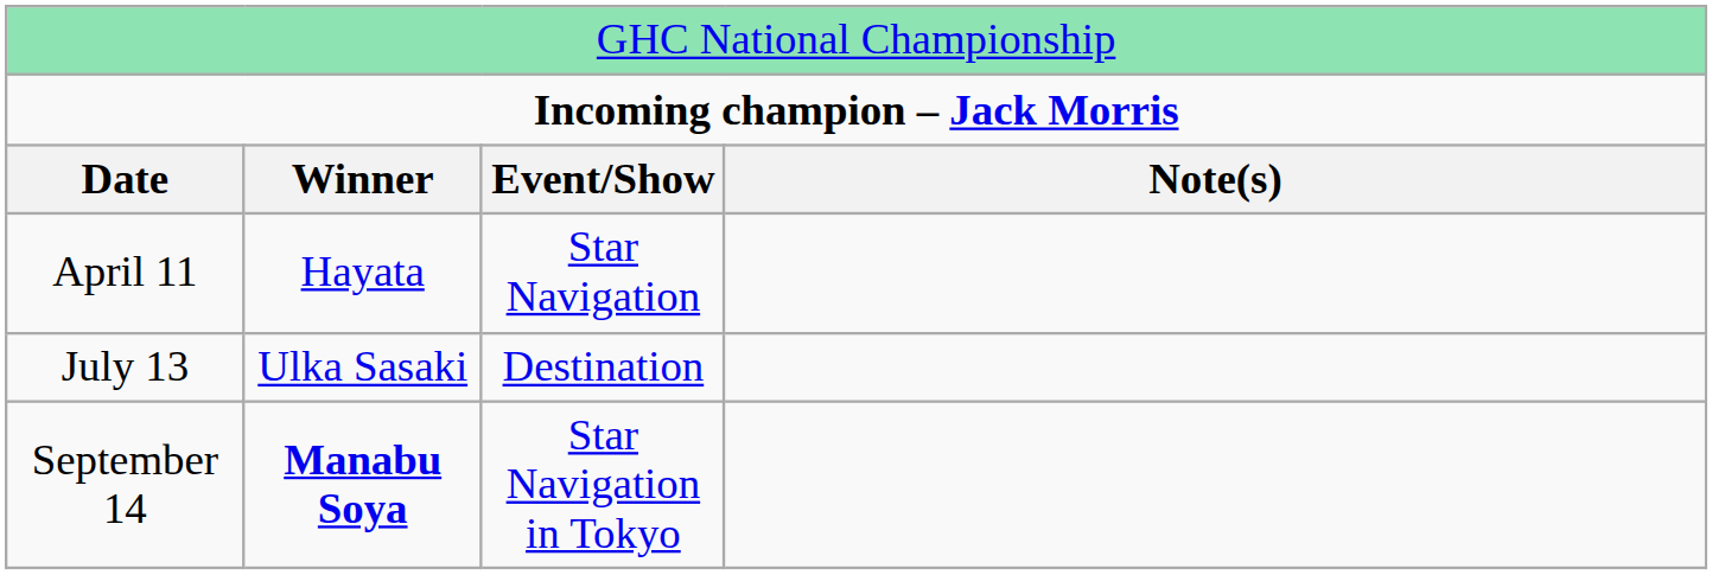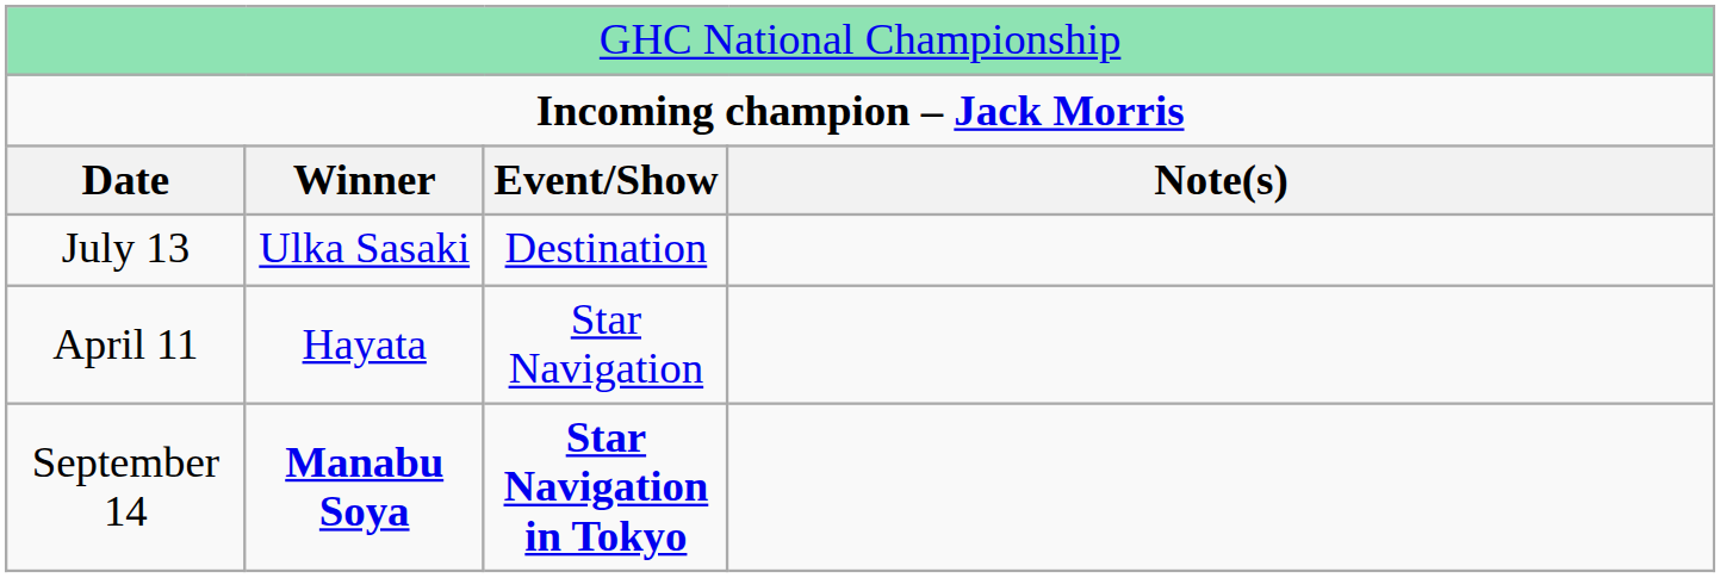 <table class="wikitable" style="text-align:center; width:100%;">
 <tr style="background:#8ee3b3;">
 <td colspan="4" style="text-align: center;"><a href='#'>GHC National Championship</a></td>
 </tr>
 <tr>
 <td colspan="4" style="text-align: center;"><strong>Incoming champion – <a href='#'>Jack Morris</a></strong></td>
 </tr>
 <tr>
 <th width=14%>Date</th>
 <th width=14%>Winner</th>
 <th width=14%>Event/Show</th>
 <th width=58%>Note(s)</th>
 </tr>
 <tr>
+<td>July 13</td>
+<td><a href='#'>Ulka Sasaki</a></td>
+<td><a href='#'>Destination</a></td>
+<td></td>
+</tr>
+<tr>
 <td>April 11</td>
 <td><a href='#'>Hayata</a></td>
 <td><a href='#'>Star Navigation</a><br></td>
 <td></td>
 </tr>
 <tr>
-<td>July 13</td>
-<td><a href='#'>Ulka Sasaki</a></td>
-<td><a href='#'>Destination</a></td>
-<td></td>
-</tr>
-<tr>
 <td>September 14</td>
 <td><strong><a href='#'>Manabu Soya</a></strong></td>
-<td><a href='#'>Star Navigation in Tokyo</a></td>
+<td><strong><a href='#'>Star Navigation in Tokyo</a></strong></td>
 <td></td>
 </tr>
 </table>
